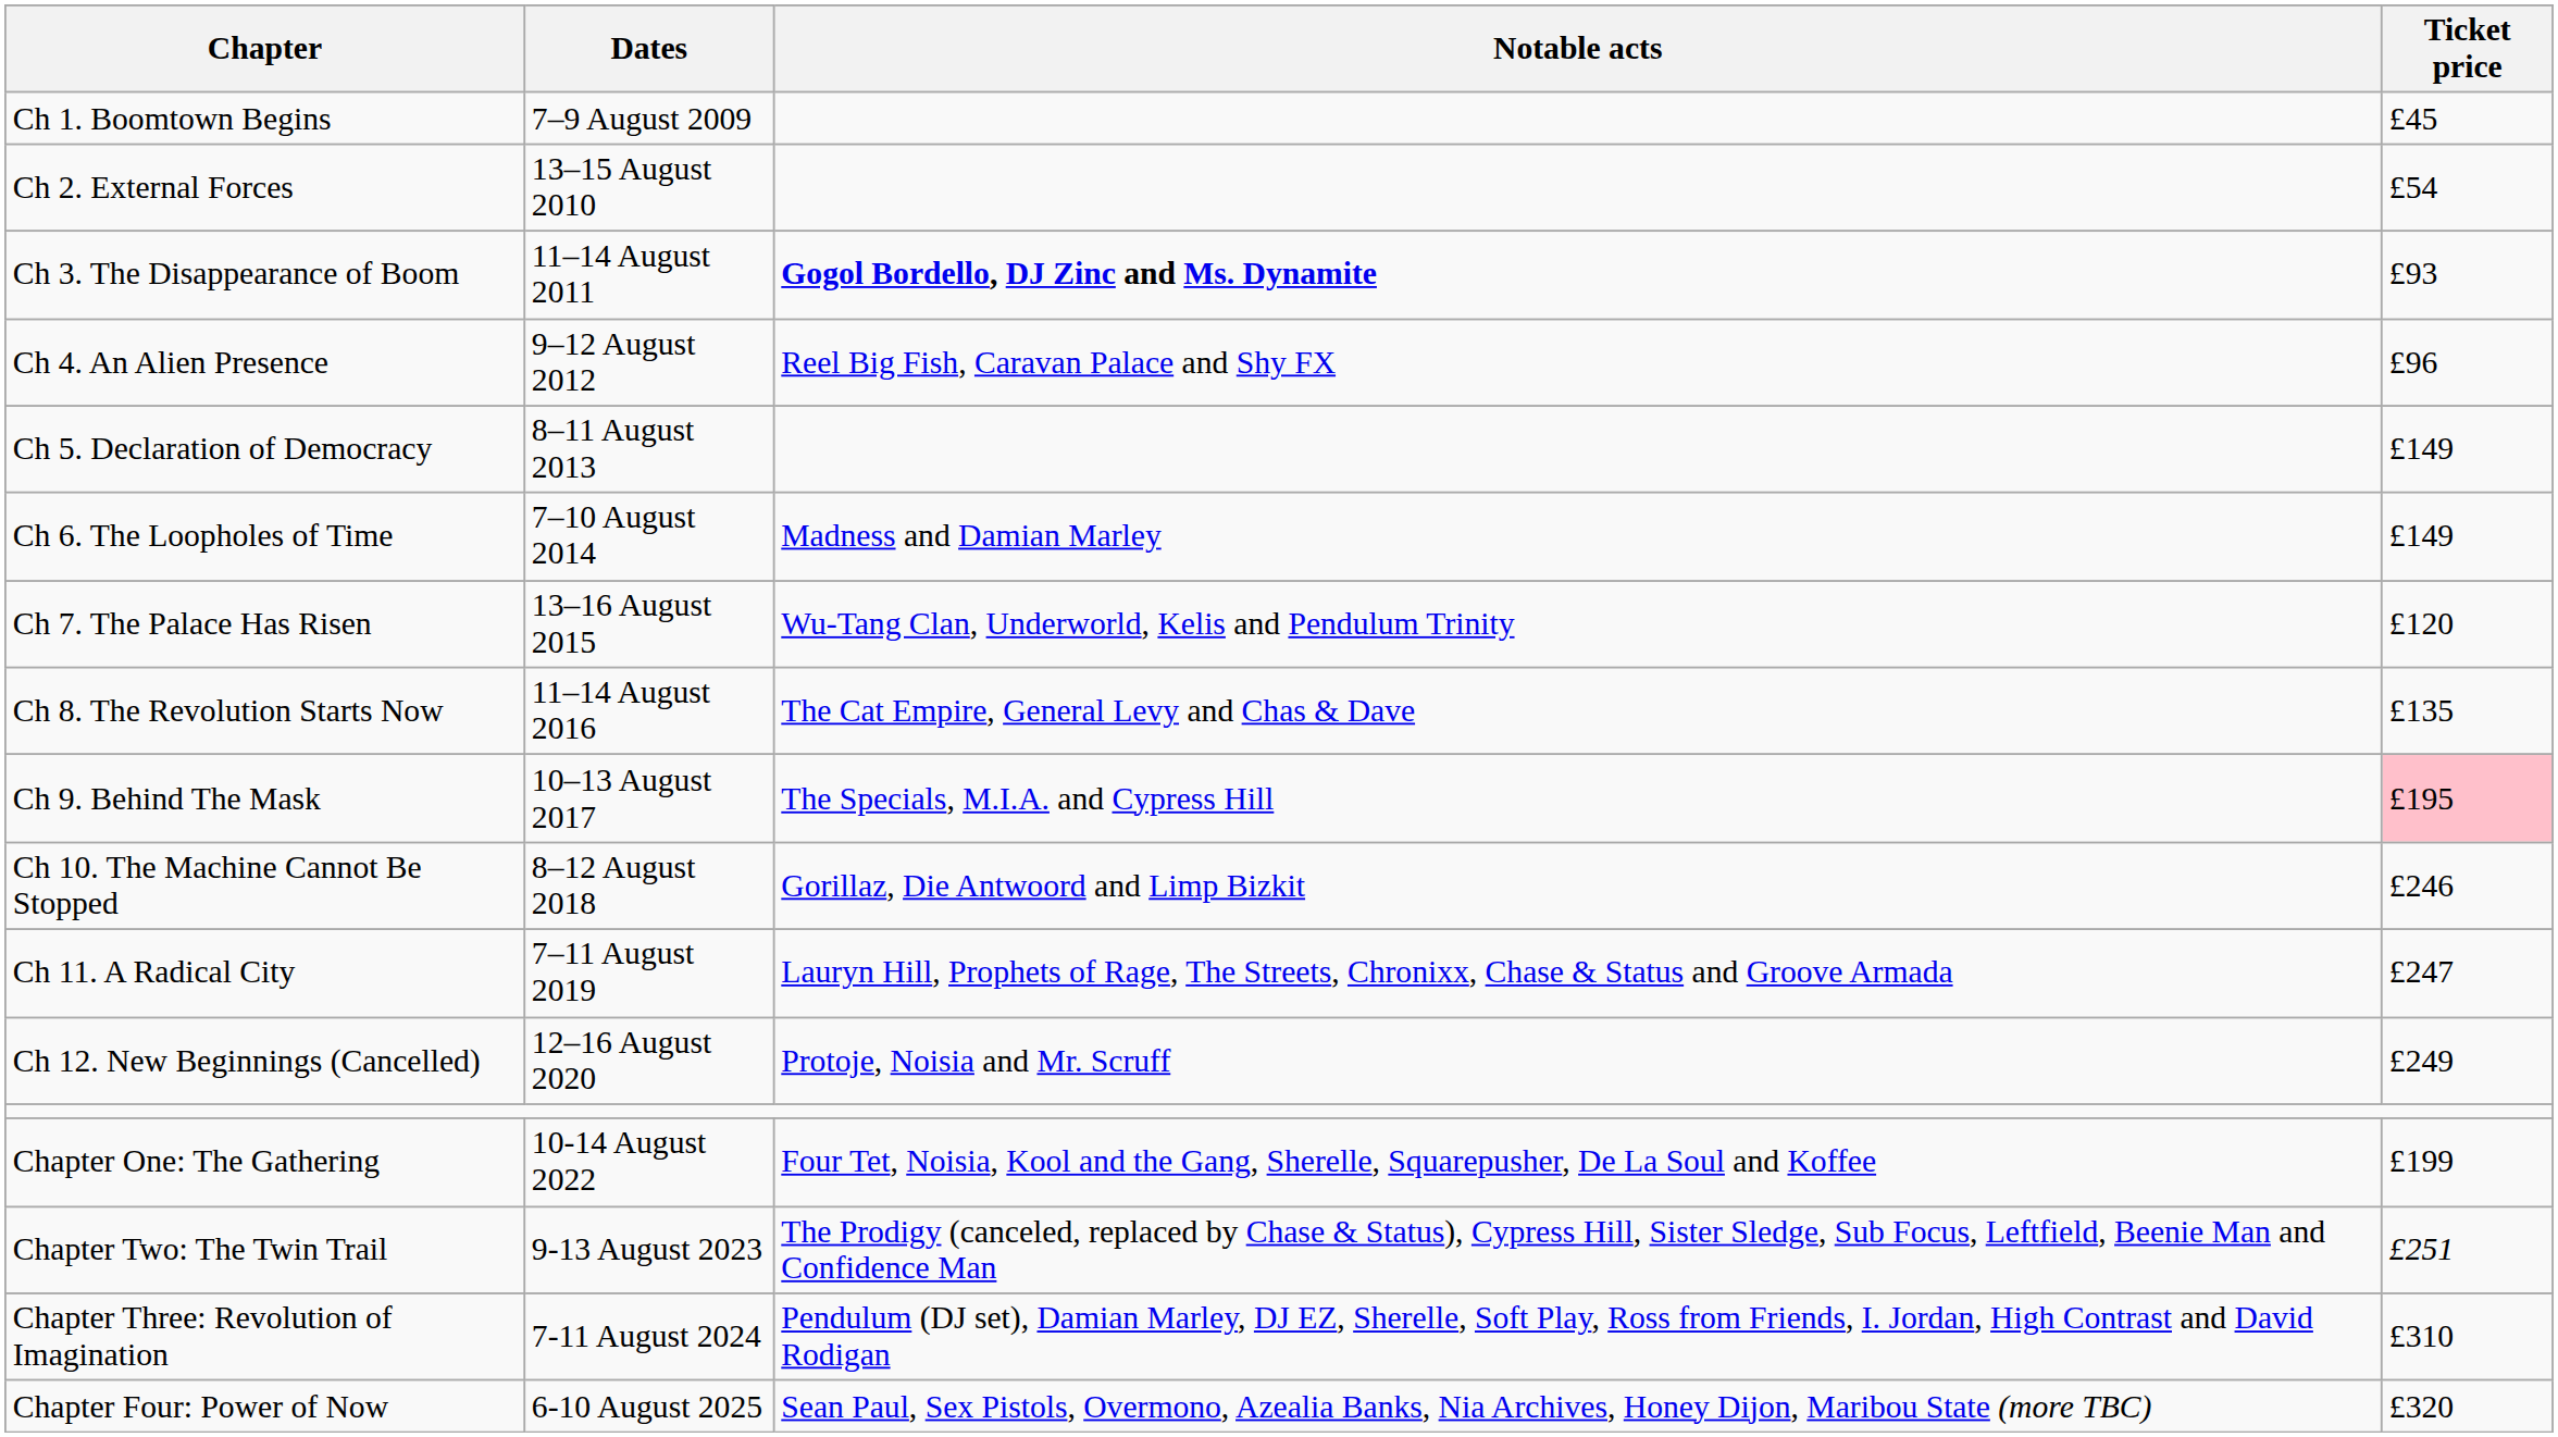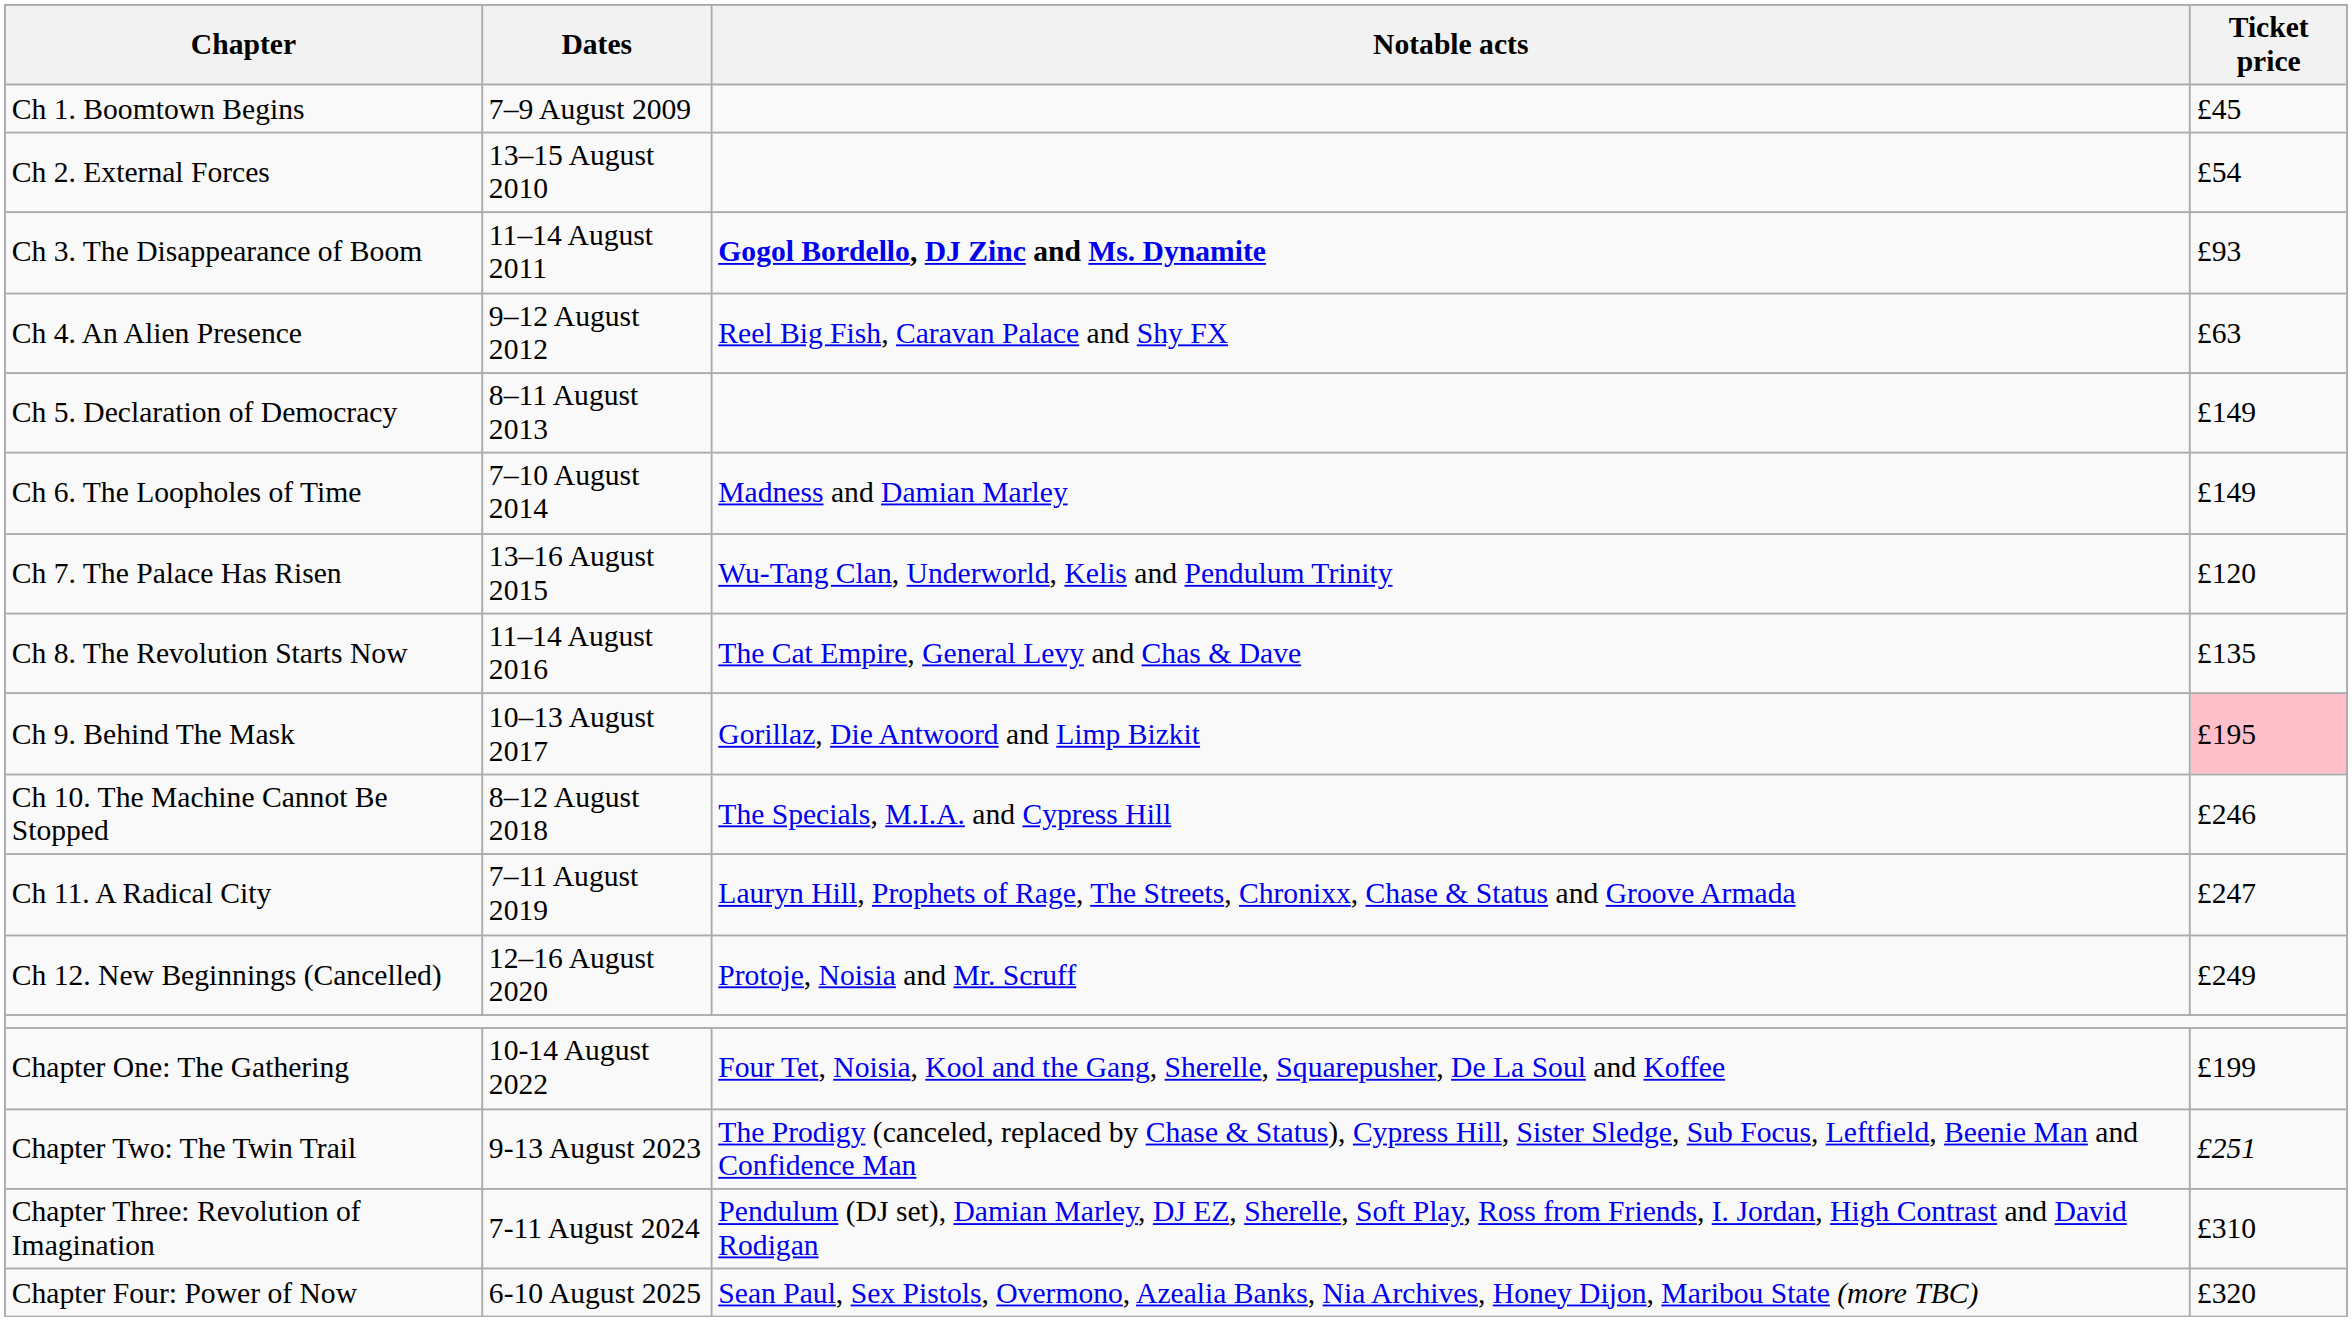 <table class="wikitable sortable" width=80%>
 <tr>
 <th>Chapter</th>
 <th>Dates</th>
 <th class="unsortable">Notable acts</th>
 <th>Ticket price</th>
 </tr>
 <tr>
 <td data-sort-value="2009">Ch 1. Boomtown Begins</td>
 <td>7–9 August 2009</td>
 <td></td>
 <td> £45</td>
 </tr>
 <tr>
 <td data-sort-value="2010">Ch 2. External Forces</td>
 <td>13–15 August 2010</td>
 <td></td>
 <td> £54</td>
 </tr>
 <tr>
 <td data-sort-value="2011">Ch 3. The Disappearance of Boom</td>
 <td>11–14 August 2011</td>
 <td><strong><a href='#'>Gogol Bordello</a>, <a href='#'>DJ Zinc</a> and <a href='#'>Ms. Dynamite</a></strong></td>
 <td> £93</td>
 </tr>
 <tr>
 <td data-sort-value="2012">Ch 4. An Alien Presence</td>
 <td>9–12 August 2012</td>
 <td><a href='#'>Reel Big Fish</a>, <a href='#'>Caravan Palace</a> and <a href='#'>Shy FX</a></td>
-<td> £96</td>
+<td> £63</td>
 </tr>
 <tr>
 <td data-sort-value="2013">Ch 5. Declaration of Democracy</td>
 <td>8–11 August 2013</td>
 <td></td>
 <td> £149</td>
 </tr>
 <tr>
 <td data-sort-value="2014">Ch 6. The Loopholes of Time</td>
 <td>7–10 August 2014</td>
 <td><a href='#'>Madness</a> and <a href='#'>Damian Marley</a></td>
 <td> £149</td>
 </tr>
 <tr>
 <td data-sort-value="2015">Ch 7. The Palace Has Risen</td>
 <td>13–16 August 2015</td>
 <td><a href='#'>Wu-Tang Clan</a>, <a href='#'>Underworld</a>, <a href='#'>Kelis</a> and <a href='#'>Pendulum Trinity</a></td>
 <td> £120</td>
 </tr>
 <tr>
 <td data-sort-value="2016">Ch 8. The Revolution Starts Now</td>
 <td>11–14 August 2016</td>
 <td><a href='#'>The Cat Empire</a>, <a href='#'>General Levy</a> and <a href='#'>Chas & Dave</a></td>
 <td> £135</td>
 </tr>
 <tr>
 <td data-sort-value="2017">Ch 9. Behind The Mask</td>
 <td>10–13 August 2017</td>
-<td><a href='#'>The Specials</a>, <a href='#'>M.I.A.</a> and <a href='#'>Cypress Hill</a></td>
+<td><a href='#'>Gorillaz</a>, <a href='#'>Die Antwoord</a> and <a href='#'>Limp Bizkit</a></td>
 <td style="background: pink;"> £195</td>
 </tr>
 <tr>
 <td data-sort-value="2018">Ch 10. The Machine Cannot Be Stopped</td>
 <td>8–12 August 2018</td>
-<td><a href='#'>Gorillaz</a>, <a href='#'>Die Antwoord</a> and <a href='#'>Limp Bizkit</a></td>
+<td><a href='#'>The Specials</a>, <a href='#'>M.I.A.</a> and <a href='#'>Cypress Hill</a></td>
 <td> £246</td>
 </tr>
 <tr>
 <td data-sort-value="2019">Ch 11. A Radical City</td>
 <td>7–11 August 2019</td>
 <td><a href='#'>Lauryn Hill</a>, <a href='#'>Prophets of Rage</a>, <a href='#'>The Streets</a>, <a href='#'>Chronixx</a>, <a href='#'>Chase & Status</a> and <a href='#'>Groove Armada</a></td>
 <td> £247</td>
 </tr>
 <tr>
 <td data-sort-value="2020">Ch 12. New Beginnings (Cancelled)</td>
 <td>12–16 August 2020</td>
 <td><a href='#'>Protoje</a>, <a href='#'>Noisia</a> and <a href='#'>Mr. Scruff</a></td>
 <td> £249</td>
 </tr>
 <tr>
 <td colspan="4"></td>
 </tr>
 <tr>
 <td>Chapter One: The Gathering</td>
 <td>10-14 August 2022</td>
 <td><a href='#'>Four Tet</a>, <a href='#'>Noisia</a>, <a href='#'>Kool and the Gang</a>, <a href='#'>Sherelle</a>, <a href='#'>Squarepusher</a>, <a href='#'>De La Soul</a> and <a href='#'>Koffee</a></td>
 <td> £199</td>
 </tr>
 <tr>
 <td>Chapter Two: The Twin Trail</td>
 <td>9-13 August 2023</td>
 <td><a href='#'>The Prodigy</a> (canceled, replaced by <a href='#'>Chase & Status</a>), <a href='#'>Cypress Hill</a>, <a href='#'>Sister Sledge</a>, <a href='#'>Sub Focus</a>, <a href='#'>Leftfield</a>, <a href='#'>Beenie Man</a> and <a href='#'>Confidence Man</a></td>
 <td><em> £251</em></td>
 </tr>
 <tr>
 <td>Chapter Three: Revolution of Imagination</td>
 <td>7-11 August 2024</td>
 <td><a href='#'>Pendulum</a> (DJ set), <a href='#'>Damian Marley</a>, <a href='#'>DJ EZ</a>, <a href='#'>Sherelle</a>, <a href='#'>Soft Play</a>, <a href='#'>Ross from Friends</a>, <a href='#'>I. Jordan</a>, <a href='#'>High Contrast</a> and <a href='#'>David Rodigan</a></td>
 <td><em></em>£310</td>
 </tr>
 <tr>
 <td>Chapter Four: Power of Now</td>
 <td>6-10 August 2025</td>
 <td><a href='#'>Sean Paul</a>, <a href='#'>Sex Pistols</a>, <a href='#'>Overmono</a>, <a href='#'>Azealia Banks</a>, <a href='#'>Nia Archives</a>, <a href='#'>Honey Dijon</a>, <a href='#'>Maribou State</a> <em>(more TBC)</em></td>
 <td><em></em>£320</td>
 </tr>
 </table>
